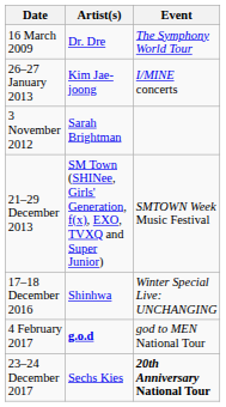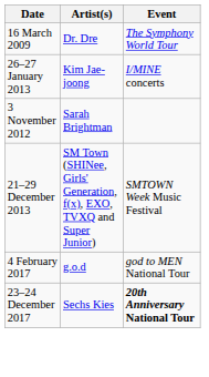 <table class="wikitable">
 <tr>
 <th style="width:70px;">Date</th>
 <th style="width:80px;">Artist(s)</th>
 <th style="width:100px;">Event</th>
 </tr>
 <tr>
 <td>16 March 2009</td>
 <td><a href='#'>Dr. Dre</a></td>
 <td><em><a href='#'>The Symphony World Tour</a></em></td>
 </tr>
 <tr>
 <td>26–27 January 2013</td>
 <td><a href='#'>Kim Jae-joong</a></td>
 <td><em><a href='#'>I/MINE</a></em> concerts</td>
 </tr>
 <tr>
 <td>3 November 2012</td>
 <td><a href='#'>Sarah Brightman</a></td>
 <td></td>
 </tr>
 <tr>
 <td>21–29 December 2013</td>
 <td><a href='#'>SM Town</a> (<a href='#'>SHINee</a>, <a href='#'>Girls' Generation</a>, <a href='#'>f(x)</a>, <a href='#'>EXO</a>, <a href='#'>TVXQ</a> and <a href='#'>Super Junior</a>)</td>
 <td><em>SMTOWN Week</em> Music Festival</td>
 </tr>
 <tr>
-<td>17–18 December 2016</td>
-<td><a href='#'>Shinhwa</a></td>
-<td><em>Winter Special Live: UNCHANGING</em></td>
-</tr>
-<tr>
 <td>4 February 2017</td>
-<td><strong><a href='#'>g.o.d</a></strong></td>
+<td><a href='#'>g.o.d</a></td>
 <td><em>god to MEN</em> National Tour</td>
 </tr>
 <tr>
 <td>23–24 December 2017</td>
 <td><a href='#'>Sechs Kies</a></td>
 <td><strong><em>20th Anniversary</em> National Tour</strong></td>
 </tr>
 </table>
